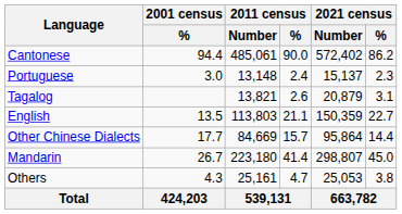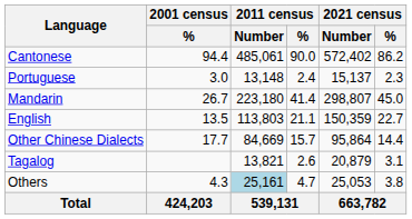 <table class="wikitable sortable" style="text-align: right;">
 <tr bgcolor="#e0e0e0">
 <th rowspan="2">Language</th>
 <th>2001 census</th>
 <th colspan="2">2011 census</th>
 <th colspan="2">2021 census</th>
 </tr>
 <tr bgcolor="#e0e0e0">
 <th>%</th>
 <th>Number</th>
 <th>%</th>
 <th>Number</th>
 <th>%</th>
 </tr>
 <tr>
 <td align="left"><a href='#'>Cantonese</a></td>
 <td>94.4</td>
 <td>485,061</td>
 <td>90.0</td>
 <td>572,402</td>
 <td>86.2</td>
 </tr>
 <tr>
 <td align="left"><a href='#'>Portuguese</a></td>
 <td>3.0</td>
 <td>13,148</td>
 <td>2.4</td>
 <td>15,137</td>
 <td>2.3</td>
 </tr>
 <tr>
-<td align="left"><a href='#'>Tagalog</a></td>
-<td></td>
-<td>13,821</td>
-<td>2.6</td>
-<td>20,879</td>
-<td>3.1</td>
+<td align="left"><a href='#'>Mandarin</a></td>
+<td>26.7</td>
+<td>223,180</td>
+<td>41.4</td>
+<td>298,807</td>
+<td>45.0</td>
 </tr>
 <tr>
 <td align="left"><a href='#'>English</a></td>
 <td>13.5</td>
 <td>113,803</td>
 <td>21.1</td>
 <td>150,359</td>
 <td>22.7</td>
 </tr>
 <tr>
 <td align="left"><a href='#'>Other Chinese Dialects</a></td>
 <td>17.7</td>
 <td>84,669</td>
 <td>15.7</td>
 <td>95,864</td>
 <td>14.4</td>
 </tr>
 <tr>
-<td align="left"><a href='#'>Mandarin</a></td>
-<td>26.7</td>
-<td>223,180</td>
-<td>41.4</td>
-<td>298,807</td>
-<td>45.0</td>
+<td align="left"><a href='#'>Tagalog</a></td>
+<td></td>
+<td>13,821</td>
+<td>2.6</td>
+<td>20,879</td>
+<td>3.1</td>
 </tr>
 <tr>
 <td align="left">Others</td>
 <td>4.3</td>
-<td>25,161</td>
+<td style="background: lightblue;">25,161</td>
 <td>4.7</td>
 <td>25,053</td>
 <td>3.8</td>
 </tr>
 <tr bgcolor="#e0e0e0">
 <th align="left">Total</th>
 <th>424,203</th>
 <th colspan="2">539,131</th>
 <th colspan="2">663,782</th>
 </tr>
 </table>
